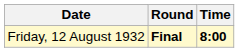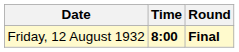 <table class="wikitable">
 <tr>
 <th>Date</th>
+<th>Time</th>
 <th>Round</th>
-<th>Time</th>
 </tr>
 <tr style=background:lemonchiffon>
 <td>Friday, 12 August 1932</td>
+<td><strong>8:00</strong></td>
 <td><strong>Final</strong></td>
-<td><strong>8:00</strong></td>
 </tr>
 </table>
